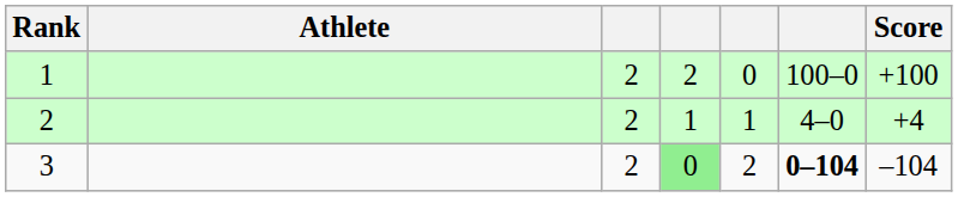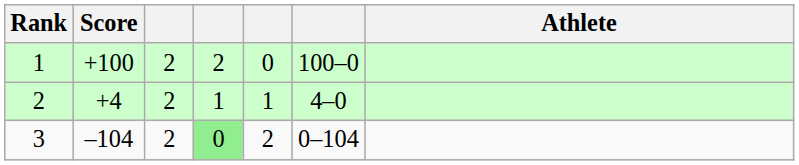 <table class="wikitable" style="text-align: center;">
 <tr>
 <th width=25>Rank</th>
-<th width=275>Athlete</th>
+<th width=40>Score</th>
 <th width=25></th>
 <th width=25></th>
 <th width=25></th>
 <th width=40></th>
-<th width=40>Score</th>
+<th width=275>Athlete</th>
 </tr>
 <tr bgcolor=ccffcc>
 <td>1</td>
-<td align=left></td>
+<td>+100</td>
 <td>2</td>
 <td>2</td>
 <td>0</td>
 <td>100–0</td>
-<td>+100</td>
+<td align=left></td>
 </tr>
 <tr bgcolor=ccffcc>
 <td>2</td>
-<td align=left></td>
+<td>+4</td>
 <td>2</td>
 <td>1</td>
 <td>1</td>
 <td>4–0</td>
-<td>+4</td>
+<td align=left></td>
 </tr>
 <tr>
 <td>3</td>
-<td align=left></td>
+<td>–104</td>
 <td>2</td>
 <td style="background: lightgreen;">0</td>
 <td>2</td>
-<td><strong>0–104</strong></td>
-<td>–104</td>
+<td>0–104</td>
+<td align=left></td>
 </tr>
 </table>
